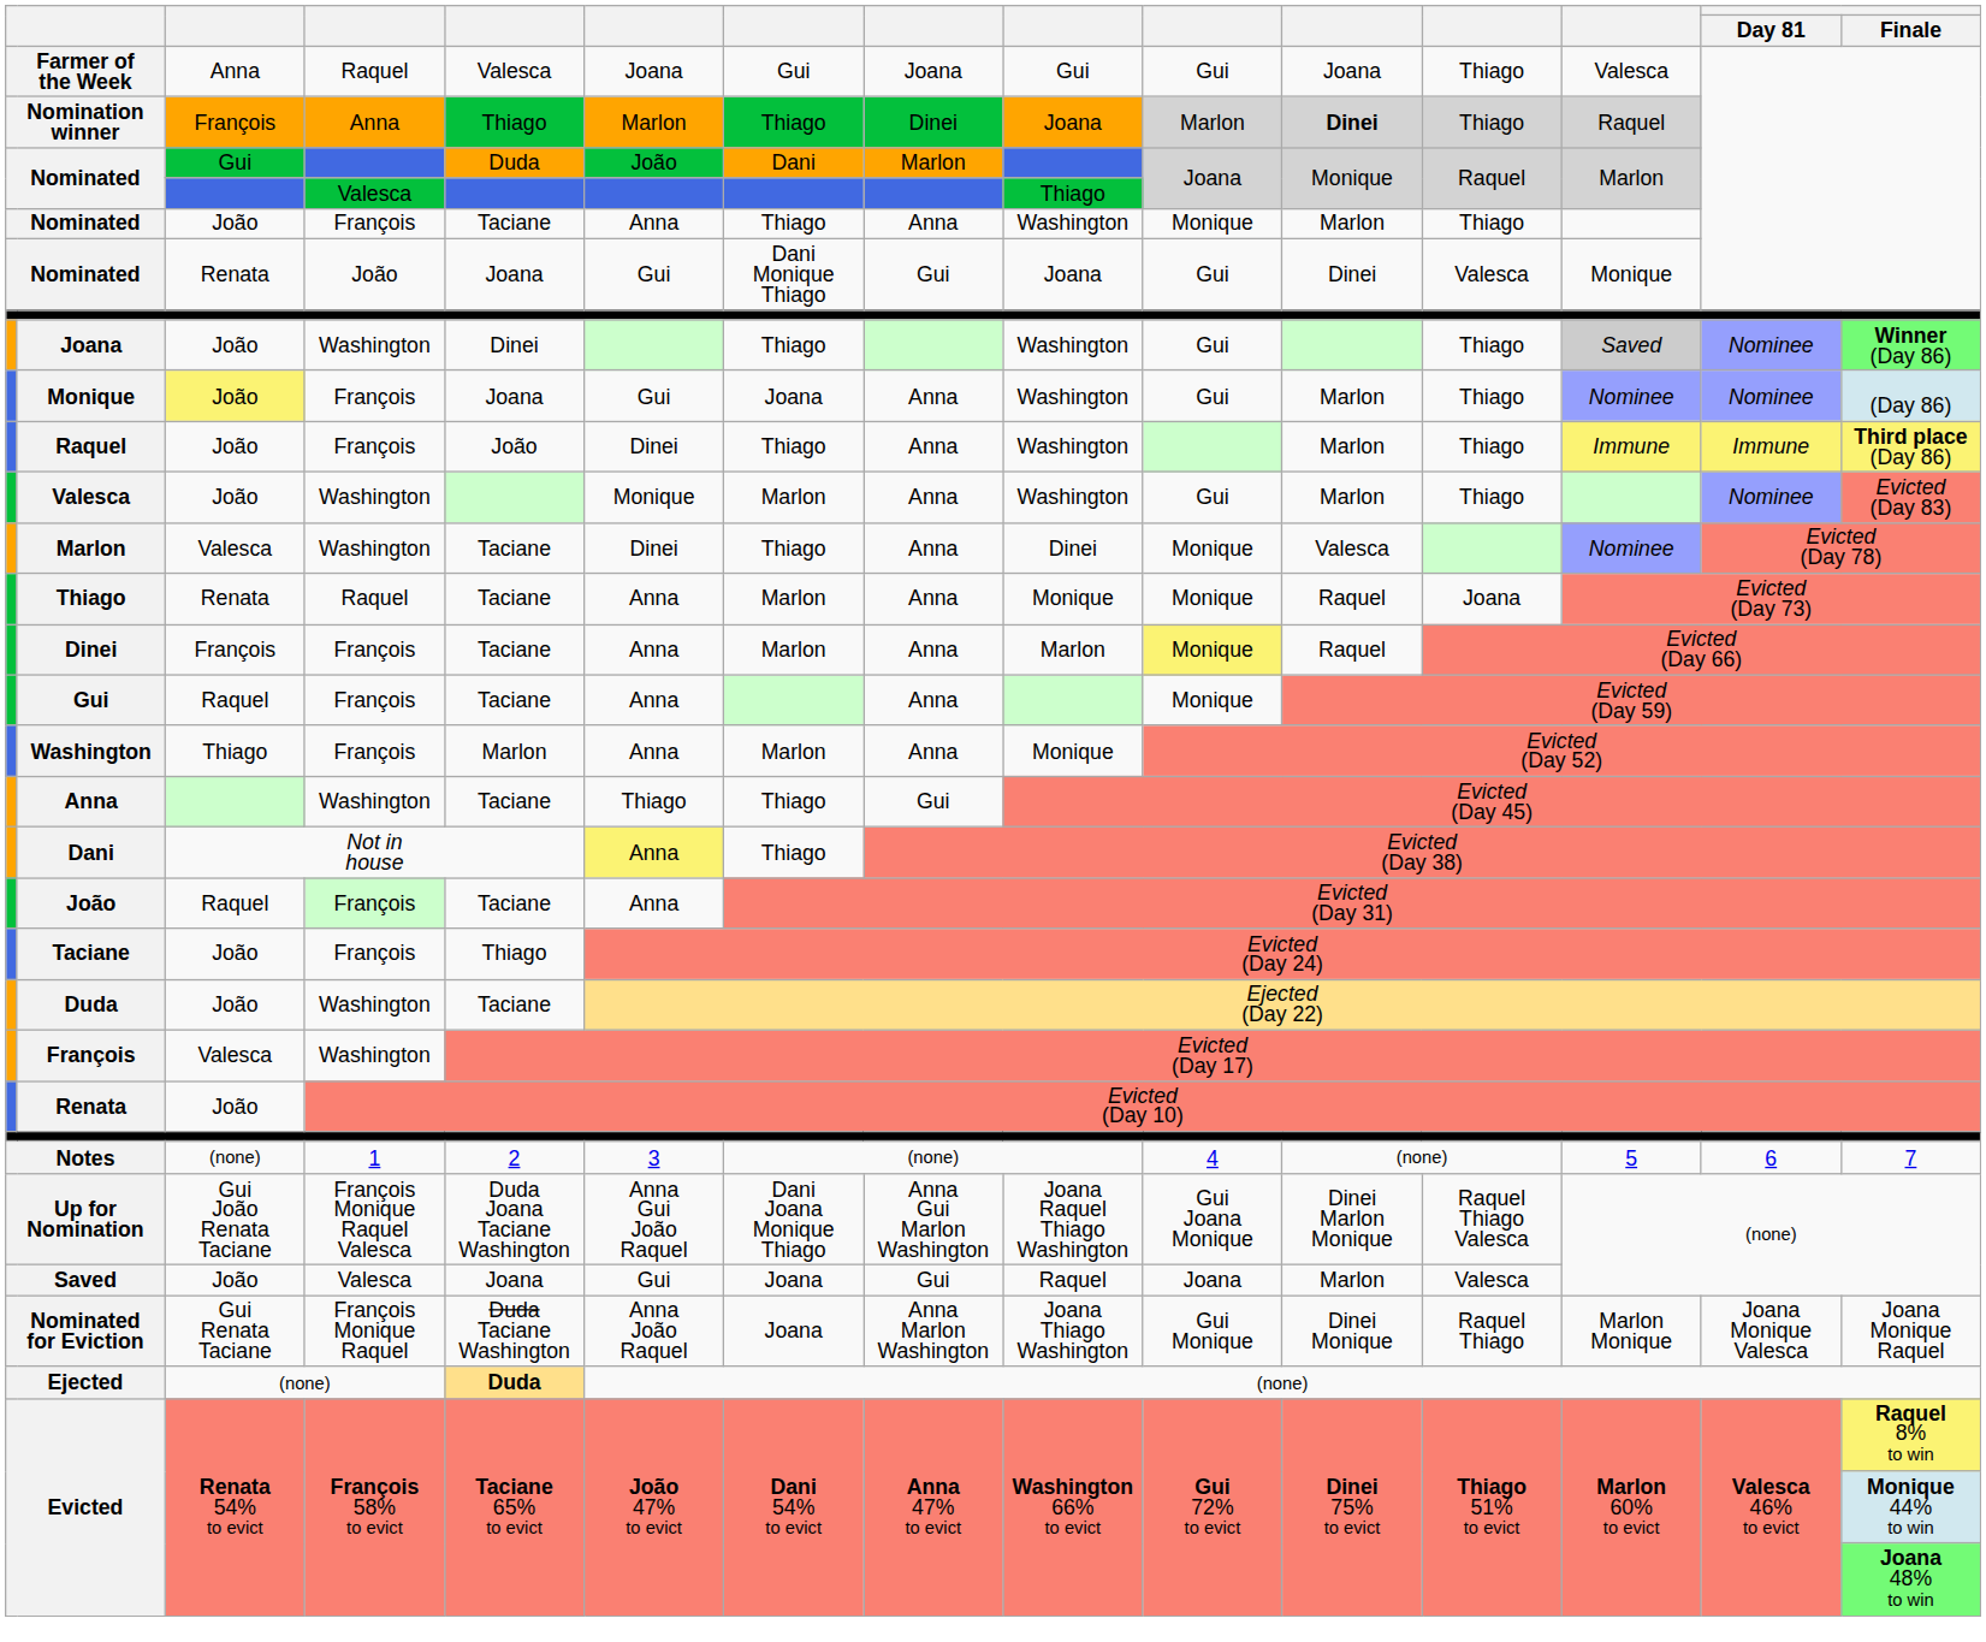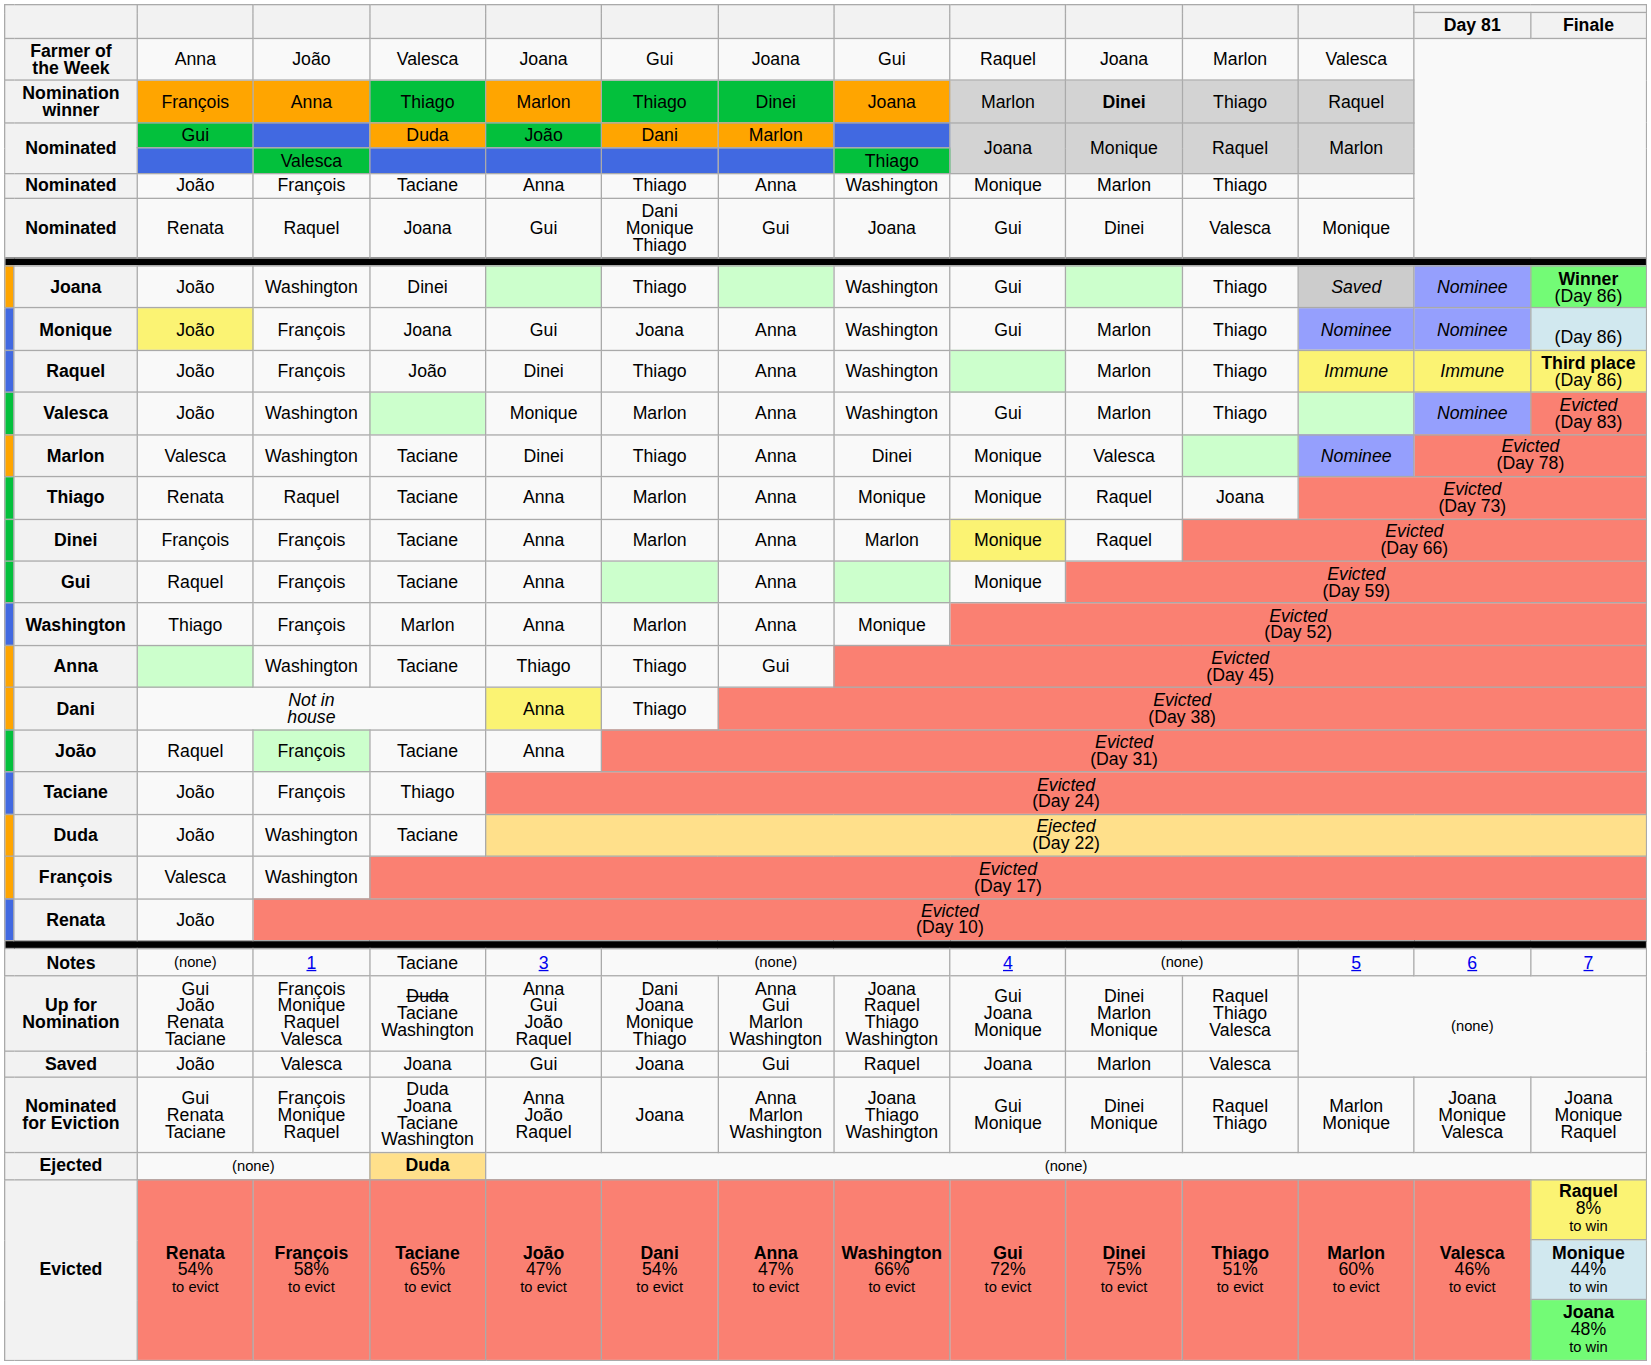 <table class="wikitable" style="text-align:center; font-size:85%; width:100%; line-height:13px;">
 <tr>
 <th rowspan=2 width="08%" colspan=2></th>
 <th rowspan=2 width="07%"></th>
 <th rowspan=2 width="07%"></th>
 <th rowspan=2 width="07%"></th>
 <th rowspan=2 width="07%"></th>
 <th rowspan=2 width="07%"></th>
 <th rowspan=2 width="07%"></th>
 <th rowspan=2 width="07%"></th>
 <th rowspan=2 width="07%"></th>
 <th rowspan=2 width="07%"></th>
 <th rowspan=2 width="07%"></th>
 <th rowspan=2 width="07%"></th>
 <th colspan=2 width="14%"></th>
 </tr>
 <tr>
 <th width="07%">Day 81</th>
 <th width="07%">Finale</th>
 </tr>
 <tr>
 <th colspan=2>Farmer of<br>the Week</th>
 <td>Anna</td>
-<td>Raquel</td>
+<td>João</td>
 <td>Valesca</td>
 <td>Joana</td>
 <td>Gui</td>
 <td>Joana</td>
 <td>Gui</td>
-<td>Gui</td>
+<td>Raquel</td>
 <td>Joana</td>
-<td>Thiago</td>
+<td>Marlon</td>
 <td>Valesca</td>
 <td rowspan=6 colspan=2></td>
 </tr>
 <tr>
 <th colspan=2>Nomination<br>winner</th>
 <td bgcolor="FFA500">François</td>
 <td bgcolor="FFA500">Anna</td>
 <td bgcolor="03C03C">Thiago</td>
 <td bgcolor="FFA500">Marlon</td>
 <td bgcolor="03C03C">Thiago</td>
 <td bgcolor="03C03C">Dinei</td>
 <td bgcolor="FFA500">Joana</td>
 <td bgcolor="D3D3D3">Marlon</td>
 <td bgcolor="D3D3D3"><strong>Dinei</strong></td>
 <td bgcolor="D3D3D3">Thiago</td>
 <td bgcolor="D3D3D3">Raquel</td>
 </tr>
 <tr>
 <th colspan=2 rowspan=2>Nominated<br></th>
 <td bgcolor="03C03C">Gui</td>
 <td bgcolor="4169E1"></td>
 <td bgcolor="FFA500">Duda</td>
 <td bgcolor="03C03C">João</td>
 <td bgcolor="FFA500">Dani</td>
 <td bgcolor="FFA500">Marlon</td>
 <td bgcolor="4169E1"></td>
 <td bgcolor="D3D3D3" rowspan=2>Joana</td>
 <td bgcolor="D3D3D3" rowspan=2>Monique</td>
 <td bgcolor="D3D3D3" rowspan=2>Raquel</td>
 <td bgcolor="D3D3D3" rowspan=2>Marlon</td>
 </tr>
 <tr>
 <td bgcolor="4169E1"></td>
 <td bgcolor="03C03C">Valesca</td>
 <td bgcolor="4169E1"></td>
 <td bgcolor="4169E1"></td>
 <td bgcolor="4169E1"></td>
 <td bgcolor="4169E1"></td>
 <td bgcolor="03C03C">Thiago</td>
 </tr>
 <tr>
 <th colspan=2>Nominated<br></th>
 <td>João</td>
 <td>François</td>
 <td>Taciane</td>
 <td>Anna</td>
 <td>Thiago</td>
 <td>Anna</td>
 <td>Washington</td>
 <td>Monique</td>
 <td>Marlon</td>
 <td>Thiago</td>
 <td></td>
 </tr>
 <tr>
 <th colspan=2>Nominated<br></th>
 <td>Renata</td>
-<td>João</td>
+<td>Raquel</td>
 <td>Joana</td>
 <td>Gui</td>
 <td>Dani<br>Monique<br>Thiago</td>
 <td>Gui</td>
 <td>Joana</td>
 <td>Gui</td>
 <td>Dinei</td>
 <td>Valesca</td>
 <td>Monique</td>
 </tr>
 <tr>
 <td bgcolor="000000" colspan=15></td>
 </tr>
 <tr>
 <td bgcolor="FFA500"></td>
 <th>Joana</th>
 <td>João</td>
 <td>Washington</td>
 <td>Dinei</td>
 <td bgcolor="CCFFCC"></td>
 <td>Thiago</td>
 <td bgcolor="CCFFCC"></td>
 <td>Washington</td>
 <td>Gui</td>
 <td bgcolor="CCFFCC"></td>
 <td>Thiago</td>
 <td bgcolor="CCCCCC"><em>Saved</em></td>
 <td bgcolor="959FFD"><em>Nominee</em></td>
 <td bgcolor="73FB76"><strong>Winner</strong><br>(Day 86)</td>
 </tr>
 <tr>
 <td bgcolor="4169E1"></td>
 <th>Monique</th>
 <td bgcolor="FBF373">João</td>
 <td>François</td>
 <td>Joana</td>
 <td>Gui</td>
 <td>Joana</td>
 <td>Anna</td>
 <td>Washington</td>
 <td>Gui</td>
 <td>Marlon</td>
 <td>Thiago</td>
 <td bgcolor="959FFD"><em>Nominee</em></td>
 <td bgcolor="959FFD"><em>Nominee</em></td>
 <td bgcolor="D1E8EF"><br>(Day 86)</td>
 </tr>
 <tr>
 <td bgcolor="4169E1"></td>
 <th>Raquel</th>
 <td>João</td>
 <td>François</td>
 <td>João</td>
 <td>Dinei</td>
 <td>Thiago</td>
 <td>Anna</td>
 <td>Washington</td>
 <td bgcolor="CCFFCC"></td>
 <td>Marlon</td>
 <td>Thiago</td>
 <td bgcolor="FBF373"><em>Immune</em></td>
 <td bgcolor="FBF373"><em>Immune</em></td>
 <td bgcolor="FBF373" nowrap><strong>Third place</strong><br>(Day 86)</td>
 </tr>
 <tr>
 <td bgcolor="03C03C"></td>
 <th>Valesca</th>
 <td>João</td>
 <td>Washington</td>
 <td bgcolor="CCFFCC"></td>
 <td>Monique</td>
 <td>Marlon</td>
 <td>Anna</td>
 <td>Washington</td>
 <td>Gui</td>
 <td>Marlon</td>
 <td>Thiago</td>
 <td bgcolor="CCFFCC"></td>
 <td bgcolor="959FFD"><em>Nominee</em></td>
 <td bgcolor="FA8072"><em>Evicted</em><br>(Day 83)</td>
 </tr>
 <tr>
 <td bgcolor="FFA500"></td>
 <th>Marlon</th>
 <td>Valesca</td>
 <td>Washington</td>
 <td>Taciane</td>
 <td>Dinei</td>
 <td>Thiago</td>
 <td>Anna</td>
 <td>Dinei</td>
 <td>Monique</td>
 <td>Valesca</td>
 <td bgcolor="CCFFCC"></td>
 <td bgcolor="959FFD"><em>Nominee</em></td>
 <td bgcolor="FA8072" colspan=2><em>Evicted</em><br>(Day 78)</td>
 </tr>
 <tr>
 <td bgcolor="03C03C"></td>
 <th>Thiago</th>
 <td>Renata</td>
 <td>Raquel</td>
 <td>Taciane</td>
 <td>Anna</td>
 <td>Marlon</td>
 <td>Anna</td>
 <td>Monique</td>
 <td>Monique</td>
 <td>Raquel</td>
 <td>Joana</td>
 <td bgcolor="FA8072" colspan=3><em>Evicted</em><br>(Day 73)</td>
 </tr>
 <tr>
 <td bgcolor="03C03C"></td>
 <th>Dinei</th>
 <td>François</td>
 <td>François</td>
 <td>Taciane</td>
 <td>Anna</td>
 <td>Marlon</td>
 <td>Anna</td>
 <td>Marlon</td>
 <td bgcolor="FBF373">Monique</td>
 <td>Raquel</td>
 <td bgcolor="FA8072" colspan=4><em>Evicted</em><br>(Day 66)</td>
 </tr>
 <tr>
 <td bgcolor="03C03C"></td>
 <th>Gui</th>
 <td>Raquel</td>
 <td>François</td>
 <td>Taciane</td>
 <td>Anna</td>
 <td bgcolor="CCFFCC"></td>
 <td>Anna</td>
 <td bgcolor="CCFFCC"></td>
 <td>Monique</td>
 <td bgcolor="FA8072" colspan=5><em>Evicted</em><br>(Day 59)</td>
 </tr>
 <tr>
 <td bgcolor="4169E1"></td>
 <th>Washington</th>
 <td>Thiago</td>
 <td>François</td>
 <td>Marlon</td>
 <td>Anna</td>
 <td>Marlon</td>
 <td>Anna</td>
 <td>Monique</td>
 <td bgcolor="FA8072" colspan=6><em>Evicted</em><br>(Day 52)</td>
 </tr>
 <tr>
 <td bgcolor="FFA500"></td>
 <th>Anna</th>
 <td bgcolor="CCFFCC"></td>
 <td>Washington</td>
 <td>Taciane</td>
 <td>Thiago</td>
 <td>Thiago</td>
 <td>Gui</td>
 <td bgcolor="FA8072" colspan=7><em>Evicted</em><br>(Day 45)</td>
 </tr>
 <tr>
 <td bgcolor="FFA500"></td>
 <th>Dani</th>
 <td colspan=3><em>Not in<br>house</em></td>
 <td bgcolor="FBF373">Anna</td>
 <td>Thiago</td>
 <td bgcolor="FA8072" colspan=8><em>Evicted</em><br>(Day 38)</td>
 </tr>
 <tr>
 <td bgcolor="03C03C"></td>
 <th>João</th>
 <td>Raquel</td>
 <td bgcolor="CCFFCC">François</td>
 <td>Taciane</td>
 <td>Anna</td>
 <td bgcolor="FA8072" colspan=9><em>Evicted</em><br>(Day 31)</td>
 </tr>
 <tr>
 <td bgcolor="4169E1"></td>
 <th>Taciane</th>
 <td>João</td>
 <td>François</td>
 <td>Thiago</td>
 <td bgcolor="FA8072" colspan=10><em>Evicted</em><br>(Day 24)</td>
 </tr>
 <tr>
 <td bgcolor="FFA500"></td>
 <th>Duda</th>
 <td>João</td>
 <td>Washington</td>
 <td>Taciane</td>
 <td bgcolor="FFE08B" colspan=10><em>Ejected</em><br>(Day 22)</td>
 </tr>
 <tr>
 <td bgcolor="FFA500"></td>
 <th>François</th>
 <td>Valesca</td>
 <td>Washington</td>
 <td bgcolor="FA8072" colspan=11><em>Evicted</em><br>(Day 17)</td>
 </tr>
 <tr>
 <td bgcolor="4169E1"></td>
 <th>Renata</th>
 <td>João</td>
 <td bgcolor="FA8072" colspan=12><em>Evicted</em><br>(Day 10)</td>
 </tr>
 <tr>
 <td bgcolor="000000" colspan=15></td>
 </tr>
 <tr>
 <th colspan=2>Notes</th>
 <td><small>(none)</small></td>
 <td><a href='#'>1</a></td>
-<td><a href='#'>2</a></td>
+<td>Taciane</td>
 <td><a href='#'>3</a></td>
 <td colspan=3><small>(none)</small></td>
 <td><a href='#'>4</a></td>
 <td colspan=2><small>(none)</small></td>
 <td><a href='#'>5</a></td>
 <td><a href='#'>6</a></td>
 <td><a href='#'>7</a></td>
 </tr>
 <tr>
 <th colspan=2>Up for<br>Nomination</th>
 <td>Gui<br>João<br>Renata<br>Taciane</td>
 <td>François<br>Monique<br>Raquel<br>Valesca</td>
-<td>Duda<br>Joana<br>Taciane<br>Washington</td>
+<td><s>Duda</s><br>Taciane<br>Washington</td>
 <td>Anna<br>Gui<br>João<br>Raquel</td>
 <td>Dani<br>Joana<br>Monique<br>Thiago</td>
 <td>Anna<br>Gui<br>Marlon<br>Washington</td>
 <td>Joana<br>Raquel<br>Thiago<br>Washington</td>
 <td>Gui<br>Joana<br>Monique</td>
 <td>Dinei<br>Marlon<br>Monique</td>
 <td>Raquel<br>Thiago<br>Valesca</td>
 <td rowspan=2 colspan=3><small>(none)</small></td>
 </tr>
 <tr>
 <th colspan=2>Saved</th>
 <td>João</td>
 <td>Valesca</td>
 <td>Joana</td>
 <td>Gui</td>
 <td>Joana</td>
 <td>Gui</td>
 <td>Raquel</td>
 <td>Joana</td>
 <td>Marlon</td>
 <td>Valesca</td>
 </tr>
 <tr>
 <th colspan=2>Nominated<br>for Eviction</th>
 <td>Gui<br>Renata<br>Taciane</td>
 <td>François<br>Monique<br>Raquel</td>
-<td><s>Duda</s><br>Taciane<br>Washington</td>
+<td>Duda<br>Joana<br>Taciane<br>Washington</td>
 <td>Anna<br>João<br>Raquel</td>
 <td>Joana</td>
 <td>Anna<br>Marlon<br>Washington</td>
 <td>Joana<br>Thiago<br>Washington</td>
 <td>Gui<br>Monique</td>
 <td>Dinei<br>Monique</td>
 <td>Raquel<br>Thiago</td>
 <td>Marlon<br>Monique</td>
 <td>Joana<br>Monique<br>Valesca</td>
 <td>Joana<br>Monique<br>Raquel</td>
 </tr>
 <tr>
 <th colspan=2>Ejected</th>
 <td colspan=2><small>(none)</small></td>
 <td bgcolor="FFE08B"><strong>Duda</strong></td>
 <td colspan=11><small>(none) </small></td>
 </tr>
 <tr>
 <th rowspan=3 colspan=2>Evicted</th>
 <td rowspan=3 bgcolor="FA8072"><strong>Renata</strong><br>54%<br><small>to evict</small></td>
 <td rowspan=3 bgcolor="FA8072"><strong>François</strong><br>58%<br><small>to evict</small></td>
 <td rowspan=3 bgcolor="FA8072"><strong>Taciane</strong><br>65%<br><small>to evict</small></td>
 <td rowspan=3 bgcolor="FA8072"><strong>João</strong><br>47%<br><small>to evict</small></td>
 <td rowspan=3 bgcolor="FA8072"><strong>Dani</strong><br>54%<br><small>to evict</small></td>
 <td rowspan=3 bgcolor="FA8072"><strong>Anna</strong><br>47%<br><small>to evict</small></td>
 <td rowspan=3 bgcolor="FA8072"><strong>Washington</strong><br>66%<br><small>to evict</small></td>
 <td rowspan=3 bgcolor="FA8072"><strong>Gui</strong><br>72%<br><small>to evict</small></td>
 <td rowspan=3 bgcolor="FA8072"><strong>Dinei</strong><br>75%<br><small>to evict</small></td>
 <td rowspan=3 bgcolor="FA8072"><strong>Thiago</strong><br>51%<br><small>to evict</small></td>
 <td rowspan=3 bgcolor="FA8072"><strong>Marlon</strong><br>60%<br><small>to evict</small></td>
 <td rowspan=3 bgcolor="FA8072"><strong>Valesca</strong><br>46%<br><small>to evict</small></td>
 <td rowspan=1 bgcolor="FBF373"><strong>Raquel</strong><br>8%<br><small>to win</small></td>
 </tr>
 <tr>
 <td rowspan=1 bgcolor="D1E8EF"><strong>Monique</strong><br>44%<br><small>to win</small></td>
 </tr>
 <tr>
 <td rowspan=1 bgcolor="73FB76"><strong>Joana</strong><br>48%<br><small>to win</small></td>
 </tr>
 </table>
